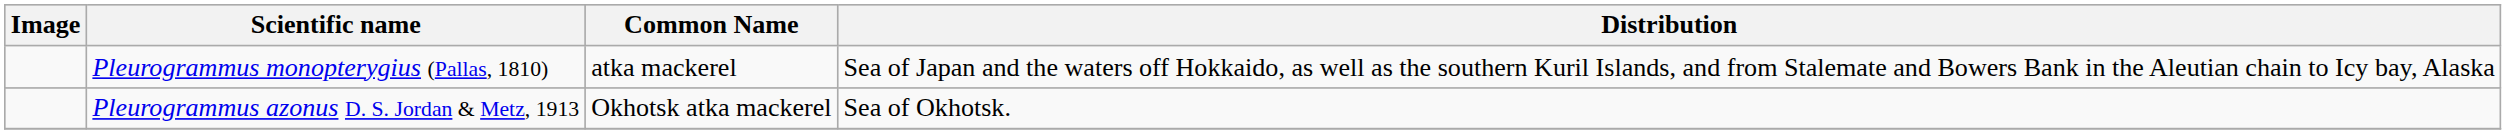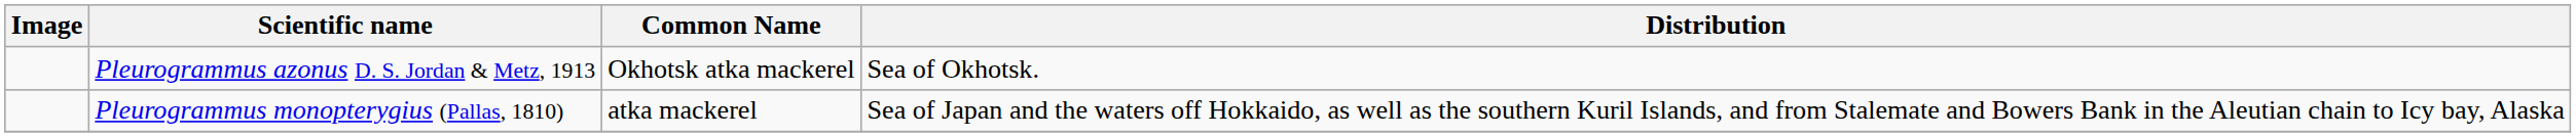 <table class="wikitable">
 <tr>
 <th>Image</th>
 <th>Scientific name</th>
 <th>Common Name</th>
 <th>Distribution</th>
 </tr>
 <tr>
 <td></td>
+<td><em><a href='#'>Pleurogrammus azonus</a></em> <small><a href='#'>D. S. Jordan</a> & <a href='#'>Metz</a>, 1913</small></td>
+<td>Okhotsk atka mackerel</td>
+<td>Sea of Okhotsk.</td>
+</tr>
+<tr>
+<td></td>
 <td><em><a href='#'>Pleurogrammus monopterygius</a></em> <small>(<a href='#'>Pallas</a>, 1810)</small></td>
 <td>atka mackerel</td>
 <td>Sea of Japan and the waters off Hokkaido, as well as the southern Kuril Islands, and from Stalemate and Bowers Bank in the Aleutian chain to Icy bay, Alaska</td>
 </tr>
 <tr>
-<td></td>
-<td><em><a href='#'>Pleurogrammus azonus</a></em> <small><a href='#'>D. S. Jordan</a> & <a href='#'>Metz</a>, 1913</small></td>
-<td>Okhotsk atka mackerel</td>
-<td>Sea of Okhotsk.</td>
-</tr>
-<tr>
 </tr>
 </table>
